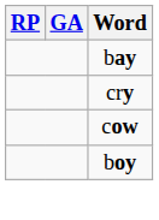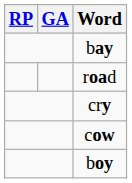 <table class="wikitable floatright" style="text-align: center;">
 <tr>
 <th><a href='#'>RP</a></th>
 <th><a href='#'>GA</a></th>
 <th>Word</th>
 </tr>
 <tr>
 <td colspan="2"></td>
 <td>b<strong>ay</strong></td>
+</tr>
+<tr>
+<td></td>
+<td></td>
+<td>r<strong>oa</strong>d</td>
 </tr>
 <tr>
 <td colspan="2"></td>
 <td>cr<strong>y</strong></td>
 </tr>
 <tr>
 <td colspan="2"></td>
 <td>c<strong>ow</strong></td>
 </tr>
 <tr>
 <td colspan="2"></td>
 <td>b<strong>oy</strong></td>
 </tr>
 </table>
